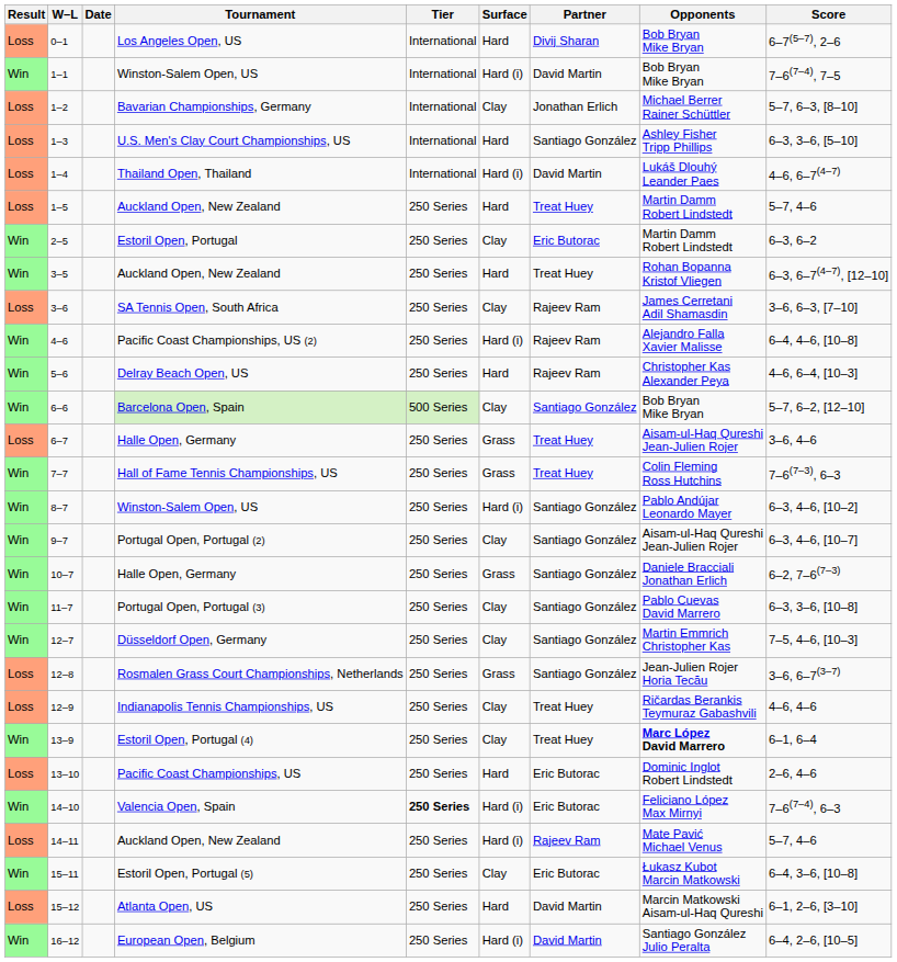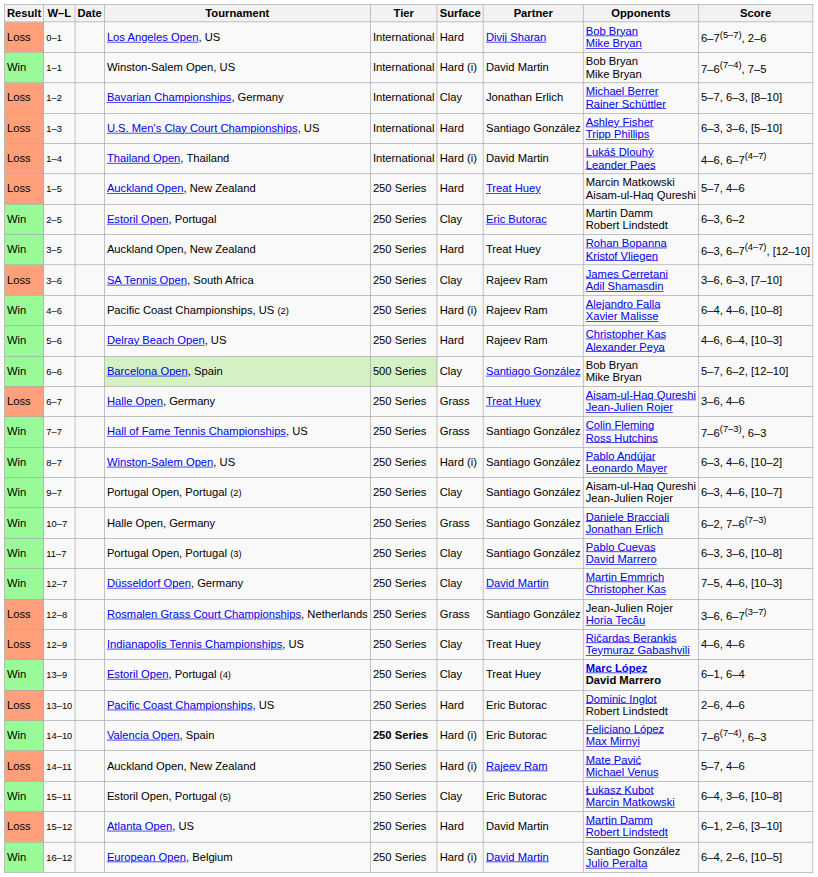 <table class="sortable wikitable">
 <tr>
 <th>Result</th>
 <th class="unsortable">W–L</th>
 <th>Date</th>
 <th>Tournament</th>
 <th>Tier</th>
 <th>Surface</th>
 <th>Partner</th>
 <th>Opponents</th>
 <th class="unsortable">Score</th>
 </tr>
 <tr>
 <td bgcolor=FFA07A>Loss</td>
 <td><small>0–1</small></td>
 <td><a href='#'></a></td>
 <td><a href='#'>Los Angeles Open</a>, US</td>
 <td>International</td>
 <td>Hard</td>
 <td> <a href='#'>Divij Sharan</a></td>
 <td> <a href='#'>Bob Bryan</a><br> <a href='#'>Mike Bryan</a></td>
 <td>6–7<sup>(5–7)</sup>, 2–6</td>
 </tr>
 <tr>
 <td bgcolor=98FB98>Win</td>
 <td><small>1–1</small></td>
 <td><a href='#'></a></td>
 <td>Winston-Salem Open, US</td>
 <td>International</td>
 <td>Hard (i)</td>
 <td> David Martin</td>
 <td> Bob Bryan<br> Mike Bryan</td>
 <td>7–6<sup>(7–4)</sup>, 7–5</td>
 </tr>
 <tr>
 <td bgcolor=FFA07A>Loss</td>
 <td><small>1–2</small></td>
 <td><a href='#'></a></td>
 <td><a href='#'>Bavarian Championships</a>, Germany</td>
 <td>International</td>
 <td>Clay</td>
 <td> Jonathan Erlich</td>
 <td> <a href='#'>Michael Berrer</a><br> <a href='#'>Rainer Schüttler</a></td>
 <td>5–7, 6–3, [8–10]</td>
 </tr>
 <tr>
 <td bgcolor=FFA07A>Loss</td>
 <td><small>1–3</small></td>
 <td><a href='#'></a></td>
 <td><a href='#'>U.S. Men's Clay Court Championships</a>, US</td>
 <td>International</td>
 <td>Hard</td>
 <td> Santiago González</td>
 <td> <a href='#'>Ashley Fisher</a><br> <a href='#'>Tripp Phillips</a></td>
 <td>6–3, 3–6, [5–10]</td>
 </tr>
 <tr>
 <td bgcolor=FFA07A>Loss</td>
 <td><small>1–4</small></td>
 <td><a href='#'></a></td>
 <td><a href='#'>Thailand Open</a>, Thailand</td>
 <td>International</td>
 <td>Hard (i)</td>
 <td> David Martin</td>
 <td> <a href='#'>Lukáš Dlouhý</a><br> <a href='#'>Leander Paes</a></td>
 <td>4–6, 6–7<sup>(4–7)</sup></td>
 </tr>
 <tr>
 <td bgcolor=FFA07A>Loss</td>
 <td><small>1–5</small></td>
 <td><a href='#'></a></td>
 <td><a href='#'>Auckland Open</a>, New Zealand</td>
 <td>250 Series</td>
 <td>Hard</td>
 <td> <a href='#'>Treat Huey</a></td>
-<td> <a href='#'>Martin Damm</a><br> <a href='#'>Robert Lindstedt</a></td>
+<td> Marcin Matkowski<br> Aisam-ul-Haq Qureshi</td>
 <td>5–7, 4–6</td>
 </tr>
 <tr>
 <td bgcolor=98FB98>Win</td>
 <td><small>2–5</small></td>
 <td><a href='#'></a></td>
 <td><a href='#'>Estoril Open</a>, Portugal</td>
 <td>250 Series</td>
 <td>Clay</td>
 <td> <a href='#'>Eric Butorac</a></td>
 <td> Martin Damm<br> Robert Lindstedt</td>
 <td>6–3, 6–2</td>
 </tr>
 <tr>
 <td bgcolor=98FB98>Win</td>
 <td><small>3–5</small></td>
 <td><a href='#'></a></td>
 <td>Auckland Open, New Zealand</td>
 <td>250 Series</td>
 <td>Hard</td>
 <td> Treat Huey</td>
 <td> <a href='#'>Rohan Bopanna</a><br> <a href='#'>Kristof Vliegen</a></td>
 <td>6–3, 6–7<sup>(4–7)</sup>, [12–10]</td>
 </tr>
 <tr>
 <td bgcolor=FFA07A>Loss</td>
 <td><small>3–6</small></td>
 <td><a href='#'></a></td>
 <td><a href='#'>SA Tennis Open</a>, South Africa</td>
 <td>250 Series</td>
 <td>Clay</td>
 <td> Rajeev Ram</td>
 <td> <a href='#'>James Cerretani</a><br> <a href='#'>Adil Shamasdin</a></td>
 <td>3–6, 6–3, [7–10]</td>
 </tr>
 <tr>
 <td bgcolor=98FB98>Win</td>
 <td><small>4–6</small></td>
 <td><a href='#'></a></td>
 <td>Pacific Coast Championships, US <small>(2)</small></td>
 <td>250 Series</td>
 <td>Hard (i)</td>
 <td> Rajeev Ram</td>
 <td> <a href='#'>Alejandro Falla</a><br> <a href='#'>Xavier Malisse</a></td>
 <td>6–4, 4–6, [10–8]</td>
 </tr>
 <tr>
 <td bgcolor=98FB98>Win</td>
 <td><small>5–6</small></td>
 <td><a href='#'></a></td>
 <td><a href='#'>Delray Beach Open</a>, US</td>
 <td>250 Series</td>
 <td>Hard</td>
 <td> Rajeev Ram</td>
 <td> <a href='#'>Christopher Kas</a><br> <a href='#'>Alexander Peya</a></td>
 <td>4–6, 6–4, [10–3]</td>
 </tr>
 <tr>
 <td bgcolor=98FB98>Win</td>
 <td><small>6–6</small></td>
 <td><a href='#'></a></td>
 <td style="background:#D4F1C5;"><a href='#'>Barcelona Open</a>, Spain</td>
 <td style="background:#D4F1C5;">500 Series</td>
 <td>Clay</td>
 <td> <a href='#'>Santiago González</a></td>
 <td> Bob Bryan<br> Mike Bryan</td>
 <td>5–7, 6–2, [12–10]</td>
 </tr>
 <tr>
 <td bgcolor=FFA07A>Loss</td>
 <td><small>6–7</small></td>
 <td><a href='#'></a></td>
 <td><a href='#'>Halle Open</a>, Germany</td>
 <td>250 Series</td>
 <td>Grass</td>
 <td> <a href='#'>Treat Huey</a></td>
 <td> <a href='#'>Aisam-ul-Haq Qureshi</a><br> <a href='#'>Jean-Julien Rojer</a></td>
 <td>3–6, 4–6</td>
 </tr>
 <tr>
 <td bgcolor=98FB98>Win</td>
 <td><small>7–7</small></td>
 <td><a href='#'></a></td>
 <td><a href='#'>Hall of Fame Tennis Championships</a>, US</td>
 <td>250 Series</td>
 <td>Grass</td>
-<td> <a href='#'>Treat Huey</a></td>
+<td> Santiago González</td>
 <td> <a href='#'>Colin Fleming</a><br> <a href='#'>Ross Hutchins</a></td>
 <td>7–6<sup>(7–3)</sup>, 6–3</td>
 </tr>
 <tr>
 <td bgcolor=98FB98>Win</td>
 <td><small>8–7</small></td>
 <td><a href='#'></a></td>
 <td><a href='#'>Winston-Salem Open</a>, US</td>
 <td>250 Series</td>
 <td>Hard (i)</td>
 <td> Santiago González</td>
 <td> <a href='#'>Pablo Andújar</a><br> <a href='#'>Leonardo Mayer</a></td>
 <td>6–3, 4–6, [10–2]</td>
 </tr>
 <tr>
 <td bgcolor=98FB98>Win</td>
 <td><small>9–7</small></td>
 <td><a href='#'></a></td>
 <td>Portugal Open, Portugal <small>(2)</small></td>
 <td>250 Series</td>
 <td>Clay</td>
 <td> Santiago González</td>
 <td> Aisam-ul-Haq Qureshi<br> Jean-Julien Rojer</td>
 <td>6–3, 4–6, [10–7]</td>
 </tr>
 <tr>
 <td bgcolor=98FB98>Win</td>
 <td><small>10–7</small></td>
 <td><a href='#'></a></td>
 <td>Halle Open, Germany</td>
 <td>250 Series</td>
 <td>Grass</td>
 <td> Santiago González</td>
 <td> <a href='#'>Daniele Bracciali</a><br> <a href='#'>Jonathan Erlich</a></td>
 <td>6–2, 7–6<sup>(7–3)</sup></td>
 </tr>
 <tr>
 <td bgcolor=98FB98>Win</td>
 <td><small>11–7</small></td>
 <td><a href='#'></a></td>
 <td>Portugal Open, Portugal <small>(3)</small></td>
 <td>250 Series</td>
 <td>Clay</td>
 <td> Santiago González</td>
 <td> <a href='#'>Pablo Cuevas</a><br> <a href='#'>David Marrero</a></td>
 <td>6–3, 3–6, [10–8]</td>
 </tr>
 <tr>
 <td bgcolor=98FB98>Win</td>
 <td><small>12–7</small></td>
 <td><a href='#'></a></td>
 <td><a href='#'>Düsseldorf Open</a>, Germany</td>
 <td>250 Series</td>
 <td>Clay</td>
-<td> Santiago González</td>
+<td> <a href='#'>David Martin</a></td>
 <td> <a href='#'>Martin Emmrich</a><br> <a href='#'>Christopher Kas</a></td>
 <td>7–5, 4–6, [10–3]</td>
 </tr>
 <tr>
 <td bgcolor=FFA07A>Loss</td>
 <td><small>12–8</small></td>
 <td><a href='#'></a></td>
 <td><a href='#'>Rosmalen Grass Court Championships</a>, Netherlands</td>
 <td>250 Series</td>
 <td>Grass</td>
 <td> Santiago González</td>
 <td> Jean-Julien Rojer<br> <a href='#'>Horia Tecău</a></td>
 <td>3–6, 6–7<sup>(3–7)</sup></td>
 </tr>
 <tr>
 <td bgcolor=FFA07A>Loss</td>
 <td><small>12–9</small></td>
 <td><a href='#'></a></td>
 <td><a href='#'>Indianapolis Tennis Championships</a>, US</td>
 <td>250 Series</td>
 <td>Clay</td>
 <td> Treat Huey</td>
 <td> <a href='#'>Ričardas Berankis</a><br> <a href='#'>Teymuraz Gabashvili</a></td>
 <td>4–6, 4–6</td>
 </tr>
 <tr>
 <td bgcolor=98FB98>Win</td>
 <td><small>13–9</small></td>
 <td><a href='#'></a></td>
 <td><a href='#'>Estoril Open</a>, Portugal <small>(4)</small></td>
 <td>250 Series</td>
 <td>Clay</td>
 <td> Treat Huey</td>
 <td><strong> <a href='#'>Marc López</a><br> David Marrero</strong></td>
 <td>6–1, 6–4</td>
 </tr>
 <tr>
 <td bgcolor=FFA07A>Loss</td>
 <td><small>13–10</small></td>
 <td><a href='#'></a></td>
 <td><a href='#'>Pacific Coast Championships</a>, US</td>
 <td>250 Series</td>
 <td>Hard</td>
 <td> Eric Butorac</td>
 <td> <a href='#'>Dominic Inglot</a><br> Robert Lindstedt</td>
 <td>2–6, 4–6</td>
 </tr>
 <tr>
 <td bgcolor=98FB98>Win</td>
 <td><small>14–10</small></td>
 <td><a href='#'></a></td>
 <td><a href='#'>Valencia Open</a>, Spain</td>
 <td><strong>250 Series</strong></td>
 <td>Hard (i)</td>
 <td> Eric Butorac</td>
 <td> <a href='#'>Feliciano López</a><br> <a href='#'>Max Mirnyi</a></td>
 <td>7–6<sup>(7–4)</sup>, 6–3</td>
 </tr>
 <tr>
 <td bgcolor=FFA07A>Loss</td>
 <td><small>14–11</small></td>
 <td><a href='#'></a></td>
 <td>Auckland Open, New Zealand</td>
 <td>250 Series</td>
 <td>Hard (i)</td>
 <td> <a href='#'>Rajeev Ram</a></td>
 <td> <a href='#'>Mate Pavić</a><br> <a href='#'>Michael Venus</a></td>
 <td>5–7, 4–6</td>
 </tr>
 <tr>
 <td bgcolor=98FB98>Win</td>
 <td><small>15–11</small></td>
 <td><a href='#'></a></td>
 <td>Estoril Open, Portugal <small>(5)</small></td>
 <td>250 Series</td>
 <td>Clay</td>
 <td> Eric Butorac</td>
 <td> <a href='#'>Łukasz Kubot</a><br> <a href='#'>Marcin Matkowski</a></td>
 <td>6–4, 3–6, [10–8]</td>
 </tr>
 <tr>
 <td bgcolor=FFA07A>Loss</td>
 <td><small>15–12</small></td>
 <td><a href='#'></a></td>
 <td><a href='#'>Atlanta Open</a>, US</td>
 <td>250 Series</td>
 <td>Hard</td>
 <td> David Martin</td>
-<td> Marcin Matkowski<br> Aisam-ul-Haq Qureshi</td>
+<td> <a href='#'>Martin Damm</a><br> <a href='#'>Robert Lindstedt</a></td>
 <td>6–1, 2–6, [3–10]</td>
 </tr>
 <tr>
 <td bgcolor=98FB98>Win</td>
 <td><small>16–12</small></td>
 <td><a href='#'></a></td>
 <td><a href='#'>European Open</a>, Belgium</td>
 <td>250 Series</td>
 <td>Hard (i)</td>
 <td> <a href='#'>David Martin</a></td>
 <td> Santiago González<br> <a href='#'>Julio Peralta</a></td>
 <td>6–4, 2–6, [10–5]</td>
 </tr>
 </table>
